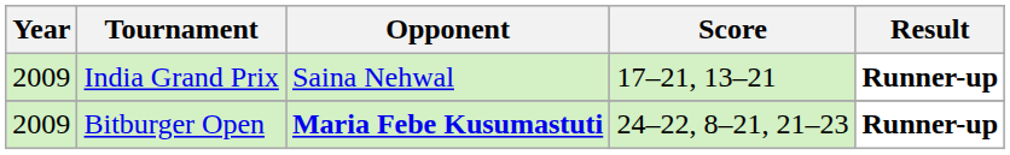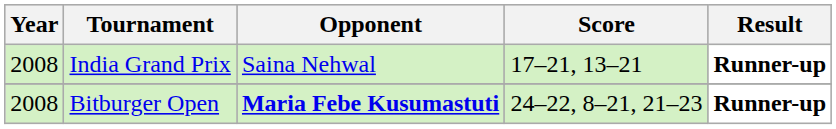 <table class="sortable wikitable" style="font-size: 95%;">
 <tr>
 <th>Year</th>
 <th>Tournament</th>
 <th>Opponent</th>
 <th>Score</th>
 <th>Result</th>
 </tr>
 <tr style="background:#D4F1C5">
-<td align="center">2009</td>
+<td align="center">2008</td>
 <td align="left"><a href='#'>India Grand Prix</a></td>
 <td align="left"> <a href='#'>Saina Nehwal</a></td>
 <td align="left">17–21, 13–21</td>
 <td style="text-align:left; background:white"> <strong>Runner-up</strong></td>
 </tr>
 <tr>
 </tr>
 <tr style="background:#D4F1C5">
-<td align="center">2009</td>
+<td align="center">2008</td>
 <td align="left"><a href='#'>Bitburger Open</a></td>
 <td align="left"><strong> <a href='#'>Maria Febe Kusumastuti</a></strong></td>
 <td align="left">24–22, 8–21, 21–23</td>
 <td style="text-align:left; background:white"> <strong>Runner-up</strong></td>
 </tr>
 </table>
